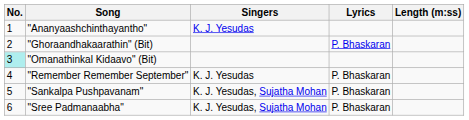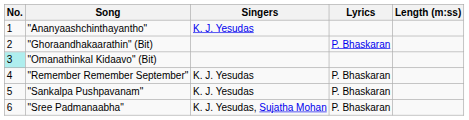 <table class="wikitable" style="font-size:95%;">
 <tr>
 <th>No.</th>
 <th>Song</th>
 <th>Singers</th>
 <th>Lyrics</th>
 <th>Length (m:ss)</th>
 </tr>
 <tr>
 <td>1</td>
 <td>"Ananyaashchinthayantho"</td>
 <td><a href='#'>K. J. Yesudas</a></td>
 <td></td>
 <td></td>
 </tr>
 <tr>
 <td>2</td>
 <td>"Ghoraandhakaarathin" (Bit)</td>
 <td></td>
 <td><a href='#'>P. Bhaskaran</a></td>
 <td></td>
 </tr>
 <tr>
 <td style="background: paleturquoise;">3</td>
 <td>"Omanathinkal Kidaavo" (Bit)</td>
 <td></td>
 <td></td>
 <td></td>
 </tr>
 <tr>
 <td>4</td>
 <td>"Remember Remember September"</td>
 <td>K. J. Yesudas</td>
 <td>P. Bhaskaran</td>
 <td></td>
 </tr>
 <tr>
 <td>5</td>
 <td>"Sankalpa Pushpavanam"</td>
-<td>K. J. Yesudas, <a href='#'>Sujatha Mohan</a></td>
+<td>K. J. Yesudas</td>
 <td>P. Bhaskaran</td>
 <td></td>
 </tr>
 <tr>
 <td>6</td>
 <td>"Sree Padmanaabha"</td>
 <td>K. J. Yesudas, <a href='#'>Sujatha Mohan</a></td>
 <td>P. Bhaskaran</td>
 <td></td>
 </tr>
 </table>
